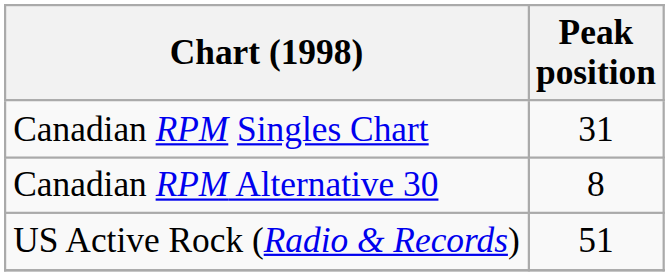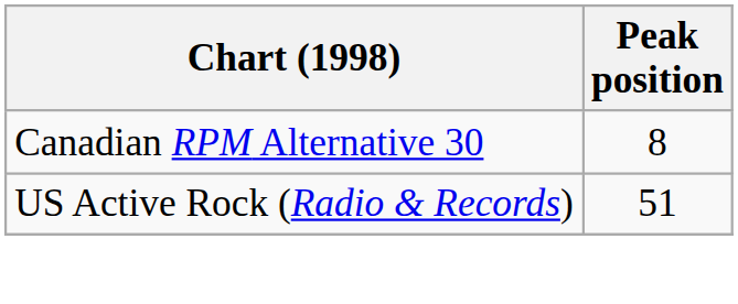 <table class="wikitable">
 <tr>
 <th>Chart (1998)</th>
 <th>Peak<br>position</th>
-</tr>
-<tr>
-<td align="left">Canadian <em><a href='#'>RPM</a></em> <a href='#'>Singles Chart</a></td>
-<td align="center">31</td>
 </tr>
 <tr>
 <td align="left">Canadian <a href='#'><em>RPM</em> Alternative 30</a></td>
 <td align="center">8</td>
 </tr>
 <tr>
 <td align="left">US Active Rock (<em><a href='#'>Radio & Records</a></em>)</td>
 <td align="center">51</td>
 </tr>
 <tr>
 </tr>
 </table>
